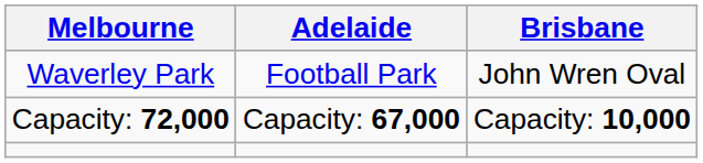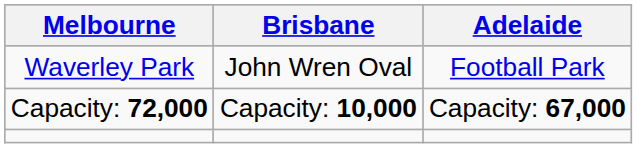 <table class="wikitable" style="text-align:center">
 <tr>
 <th><a href='#'>Melbourne</a></th>
+<th><a href='#'>Brisbane</a></th>
 <th><a href='#'>Adelaide</a></th>
-<th><a href='#'>Brisbane</a></th>
 </tr>
 <tr>
 <td><a href='#'>Waverley Park</a></td>
+<td>John Wren Oval</td>
 <td><a href='#'>Football Park</a></td>
-<td>John Wren Oval</td>
 </tr>
 <tr>
 <td>Capacity: <strong>72,000</strong></td>
+<td>Capacity: <strong>10,000</strong></td>
 <td>Capacity: <strong>67,000</strong></td>
-<td>Capacity: <strong>10,000</strong></td>
 </tr>
 <tr>
 <td></td>
 <td></td>
 <td></td>
 </tr>
 </table>
